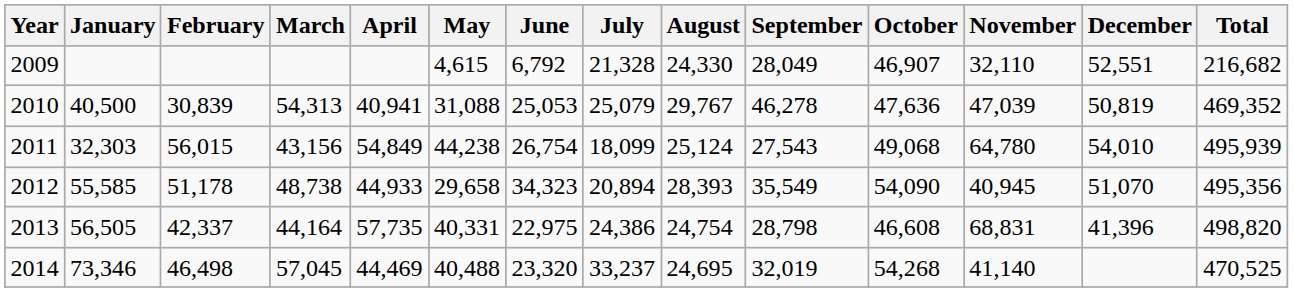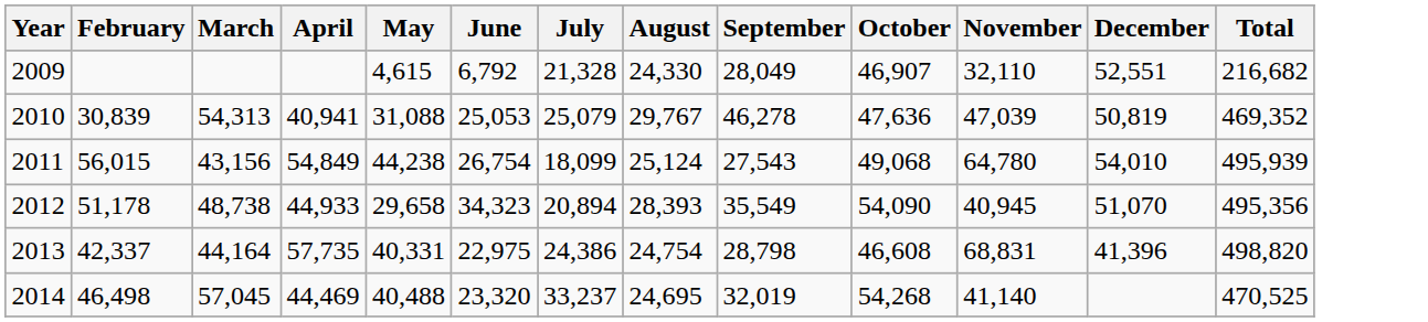 <table class="wikitable" style="font-size:88%;">
 <tr>
 <th>Year</th>
-<th>January</th>
 <th>February</th>
 <th>March</th>
 <th>April</th>
 <th>May</th>
 <th>June</th>
 <th>July</th>
 <th>August</th>
 <th>September</th>
 <th>October</th>
 <th>November</th>
 <th>December</th>
 <th>Total</th>
 </tr>
 <tr>
 <td>2009</td>
 <td></td>
 <td></td>
 <td></td>
-<td></td>
 <td>4,615</td>
 <td>6,792</td>
 <td>21,328</td>
 <td>24,330</td>
 <td>28,049</td>
 <td>46,907</td>
 <td>32,110</td>
 <td>52,551</td>
 <td>216,682</td>
 </tr>
 <tr>
 <td>2010</td>
-<td>40,500</td>
 <td>30,839</td>
 <td>54,313</td>
 <td>40,941</td>
 <td>31,088</td>
 <td>25,053</td>
 <td>25,079</td>
 <td>29,767</td>
 <td>46,278</td>
 <td>47,636</td>
 <td>47,039</td>
 <td>50,819</td>
 <td>469,352</td>
 </tr>
 <tr>
 <td>2011</td>
-<td>32,303</td>
 <td>56,015</td>
 <td>43,156</td>
 <td>54,849</td>
 <td>44,238</td>
 <td>26,754</td>
 <td>18,099</td>
 <td>25,124</td>
 <td>27,543</td>
 <td>49,068</td>
 <td>64,780</td>
 <td>54,010</td>
 <td>495,939</td>
 </tr>
 <tr>
 <td>2012</td>
-<td>55,585</td>
 <td>51,178</td>
 <td>48,738</td>
 <td>44,933</td>
 <td>29,658</td>
 <td>34,323</td>
 <td>20,894</td>
 <td>28,393</td>
 <td>35,549</td>
 <td>54,090</td>
 <td>40,945</td>
 <td>51,070</td>
 <td>495,356</td>
 </tr>
 <tr>
 <td>2013</td>
-<td>56,505</td>
 <td>42,337</td>
 <td>44,164</td>
 <td>57,735</td>
 <td>40,331</td>
 <td>22,975</td>
 <td>24,386</td>
 <td>24,754</td>
 <td>28,798</td>
 <td>46,608</td>
 <td>68,831</td>
 <td>41,396</td>
 <td>498,820</td>
 </tr>
 <tr>
 <td>2014</td>
-<td>73,346</td>
 <td>46,498</td>
 <td>57,045</td>
 <td>44,469</td>
 <td>40,488</td>
 <td>23,320</td>
 <td>33,237</td>
 <td>24,695</td>
 <td>32,019</td>
 <td>54,268</td>
 <td>41,140</td>
 <td></td>
 <td>470,525</td>
 </tr>
 </table>
